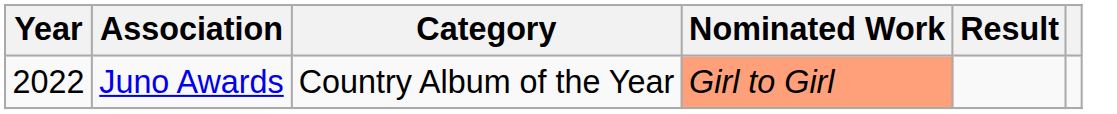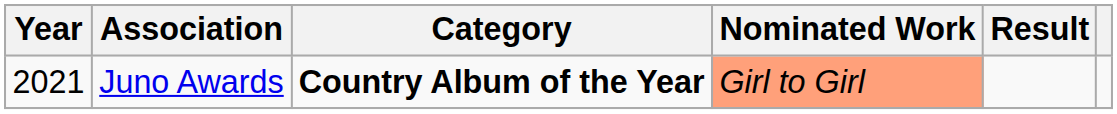 <table class="wikitable">
 <tr>
 <th>Year</th>
 <th>Association</th>
 <th>Category</th>
 <th>Nominated Work</th>
 <th>Result</th>
 <th></th>
 </tr>
 <tr>
-<td>2022</td>
+<td>2021</td>
 <td><a href='#'>Juno Awards</a></td>
-<td>Country Album of the Year</td>
+<td><strong>Country Album of the Year</strong></td>
 <td style="background: lightsalmon;"><em>Girl to Girl</em></td>
 <td></td>
 <td></td>
 </tr>
 <tr>
 </tr>
 </table>
